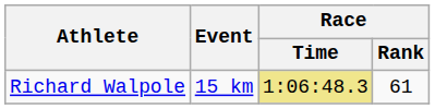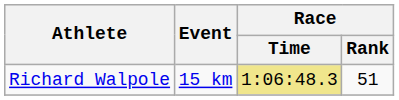 <table class="wikitable" style="font-size:90%">
 <tr>
 <th rowspan="2">Athlete</th>
 <th rowspan="2">Event</th>
 <th colspan="2">Race</th>
 </tr>
 <tr>
 <th>Time</th>
 <th>Rank</th>
 </tr>
 <tr align="center">
 <td align="left" rowspan=3><a href='#'>Richard Walpole</a></td>
 <td align="left"><a href='#'>15 km</a></td>
 <td style="background: khaki;">1:06:48.3</td>
-<td>61</td>
+<td>51</td>
 </tr>
 </table>
